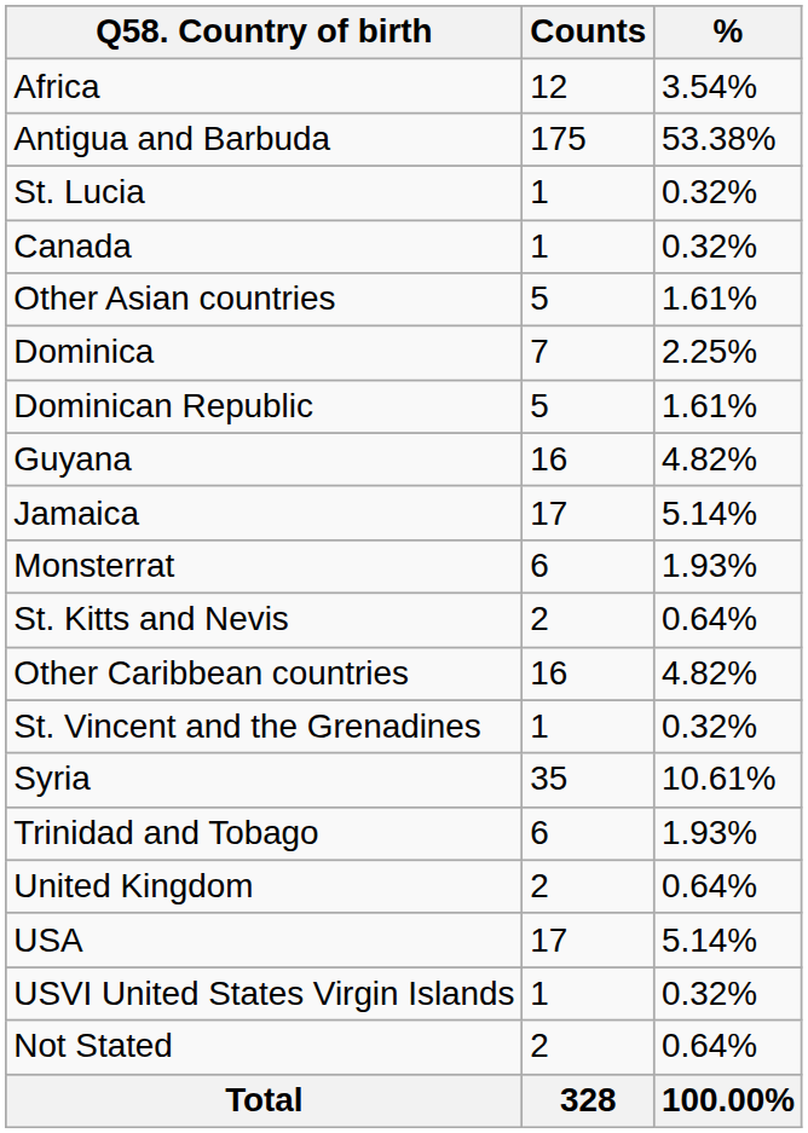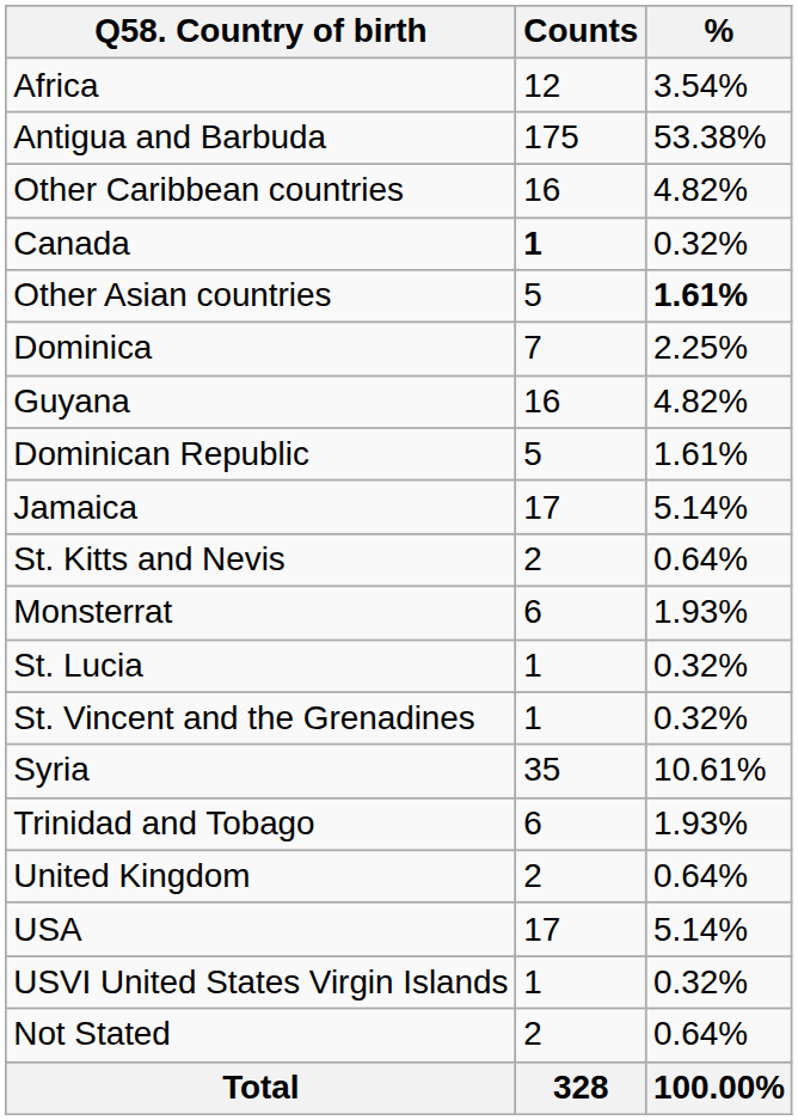 <table class="wikitable sortable">
 <tr>
 <th>Q58. Country of birth</th>
 <th>Counts</th>
 <th>%</th>
 </tr>
 <tr>
 <td>Africa</td>
 <td>12</td>
 <td>3.54%</td>
 </tr>
 <tr>
 <td>Antigua and Barbuda</td>
 <td>175</td>
 <td>53.38%</td>
 </tr>
 <tr>
-<td>St. Lucia</td>
-<td>1</td>
-<td>0.32%</td>
+<td>Other Caribbean countries</td>
+<td>16</td>
+<td>4.82%</td>
 </tr>
 <tr>
 <td>Canada</td>
-<td>1</td>
+<td><strong>1</strong></td>
 <td>0.32%</td>
 </tr>
 <tr>
 <td>Other Asian countries</td>
 <td>5</td>
-<td>1.61%</td>
+<td><strong>1.61%</strong></td>
 </tr>
 <tr>
 <td>Dominica</td>
 <td>7</td>
 <td>2.25%</td>
 </tr>
 <tr>
+<td>Guyana</td>
+<td>16</td>
+<td>4.82%</td>
+</tr>
+<tr>
 <td>Dominican Republic</td>
 <td>5</td>
 <td>1.61%</td>
-</tr>
-<tr>
-<td>Guyana</td>
-<td>16</td>
-<td>4.82%</td>
 </tr>
 <tr>
 <td>Jamaica</td>
 <td>17</td>
 <td>5.14%</td>
 </tr>
 <tr>
+<td>St. Kitts and Nevis</td>
+<td>2</td>
+<td>0.64%</td>
+</tr>
+<tr>
 <td>Monsterrat</td>
 <td>6</td>
 <td>1.93%</td>
 </tr>
 <tr>
-<td>St. Kitts and Nevis</td>
-<td>2</td>
-<td>0.64%</td>
-</tr>
-<tr>
-<td>Other Caribbean countries</td>
-<td>16</td>
-<td>4.82%</td>
+<td>St. Lucia</td>
+<td>1</td>
+<td>0.32%</td>
 </tr>
 <tr>
 <td>St. Vincent and the Grenadines</td>
 <td>1</td>
 <td>0.32%</td>
 </tr>
 <tr>
 <td>Syria</td>
 <td>35</td>
 <td>10.61%</td>
 </tr>
 <tr>
 <td>Trinidad and Tobago</td>
 <td>6</td>
 <td>1.93%</td>
 </tr>
 <tr>
 <td>United Kingdom</td>
 <td>2</td>
 <td>0.64%</td>
 </tr>
 <tr>
 <td>USA</td>
 <td>17</td>
 <td>5.14%</td>
 </tr>
 <tr>
 <td>USVI United States Virgin Islands</td>
 <td>1</td>
 <td>0.32%</td>
 </tr>
 <tr>
 <td>Not Stated</td>
 <td>2</td>
 <td>0.64%</td>
 </tr>
 <tr>
 <th>Total</th>
 <th>328</th>
 <th>100.00%</th>
 </tr>
 </table>
